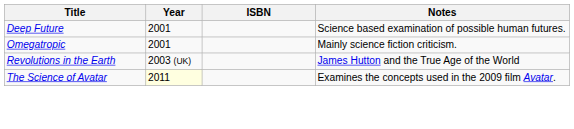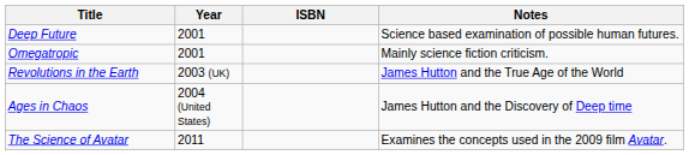 <table class='wikitable' width='100%'>
 <tr>
 <th width='25%'>Title</th>
 <th width='10%'>Year</th>
 <th width='20%'>ISBN</th>
 <th width='45%'>Notes</th>
 </tr>
 <tr>
 <td><em><a href='#'>Deep Future</a></em></td>
 <td>2001</td>
 <td></td>
 <td>Science based examination of possible human futures.</td>
 </tr>
 <tr>
 <td><em><a href='#'>Omegatropic</a></em></td>
 <td>2001</td>
 <td></td>
 <td>Mainly science fiction criticism.</td>
 </tr>
 <tr>
 <td><em><a href='#'>Revolutions in the Earth</a></em></td>
 <td>2003 <small>(UK)</small></td>
 <td></td>
 <td><a href='#'>James Hutton</a> and the True Age of the World</td>
 </tr>
 <tr>
+<td><em><a href='#'>Ages in Chaos</a></em></td>
+<td>2004 <small>(United States)</small></td>
+<td></td>
+<td>James Hutton and the Discovery of <a href='#'>Deep time</a></td>
+</tr>
+<tr>
 <td><em><a href='#'>The Science of Avatar</a></em></td>
-<td style="background: lightyellow;">2011</td>
+<td>2011</td>
 <td></td>
 <td>Examines the concepts used in the 2009 film <em><a href='#'>Avatar</a></em>.</td>
 </tr>
 </table>
